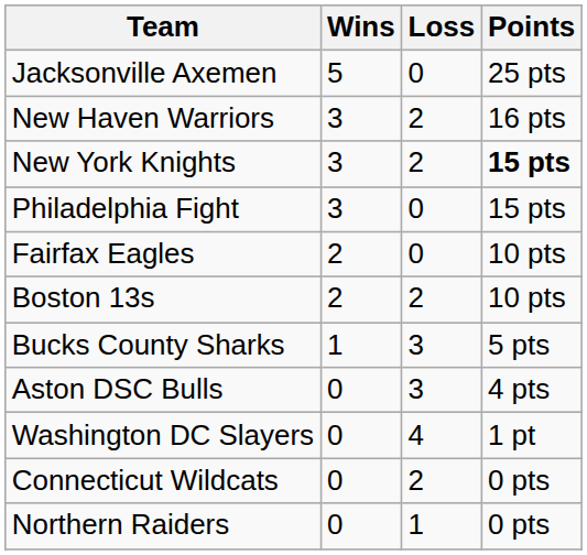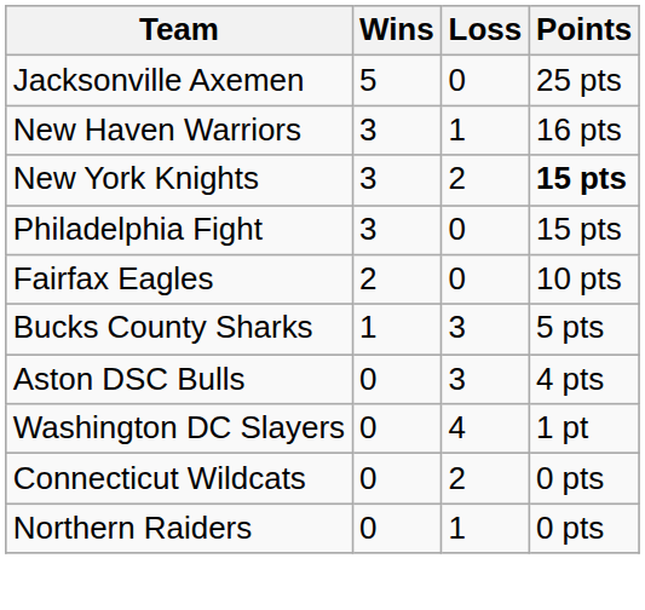 <table class="wikitable">
 <tr>
 <th>Team</th>
 <th>Wins</th>
 <th>Loss</th>
 <th>Points</th>
 </tr>
 <tr>
 <td>Jacksonville Axemen</td>
 <td>5</td>
 <td>0</td>
 <td>25 pts</td>
 </tr>
 <tr>
 <td>New Haven Warriors</td>
 <td>3</td>
-<td>2</td>
+<td>1</td>
 <td>16 pts</td>
 </tr>
 <tr>
 <td>New York Knights</td>
 <td>3</td>
 <td>2</td>
 <td><strong>15 pts</strong></td>
 </tr>
 <tr>
 <td>Philadelphia Fight</td>
 <td>3</td>
 <td>0</td>
 <td>15 pts</td>
 </tr>
 <tr>
 <td>Fairfax Eagles</td>
 <td>2</td>
 <td>0</td>
-<td>10 pts</td>
-</tr>
-<tr>
-<td>Boston 13s</td>
-<td>2</td>
-<td>2</td>
 <td>10 pts</td>
 </tr>
 <tr>
 <td>Bucks County Sharks</td>
 <td>1</td>
 <td>3</td>
 <td>5 pts</td>
 </tr>
 <tr>
 <td>Aston DSC Bulls</td>
 <td>0</td>
 <td>3</td>
 <td>4 pts</td>
 </tr>
 <tr>
 <td>Washington DC Slayers</td>
 <td>0</td>
 <td>4</td>
 <td>1 pt</td>
 </tr>
 <tr>
 <td>Connecticut Wildcats</td>
 <td>0</td>
 <td>2</td>
 <td>0 pts</td>
 </tr>
 <tr>
 <td>Northern Raiders</td>
 <td>0</td>
 <td>1</td>
 <td>0 pts</td>
 </tr>
 </table>
